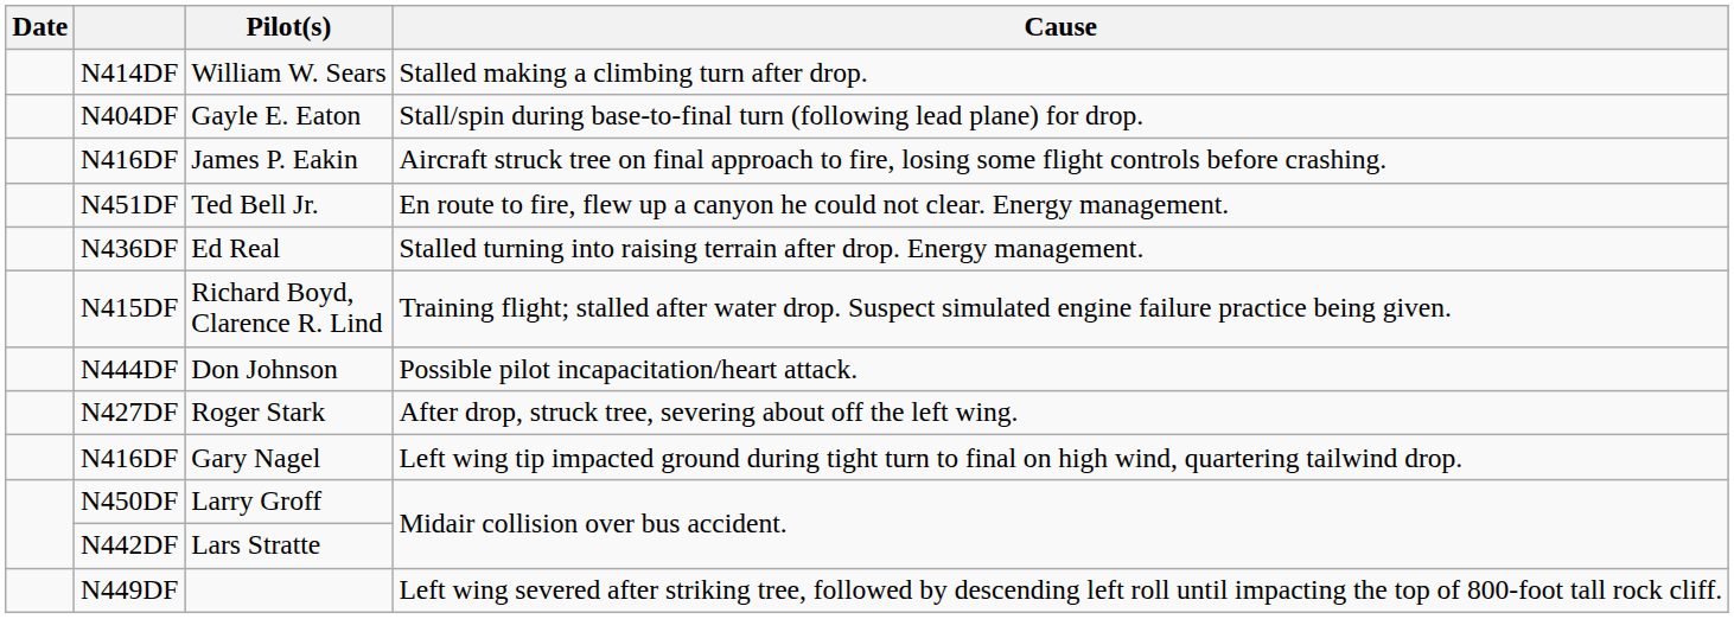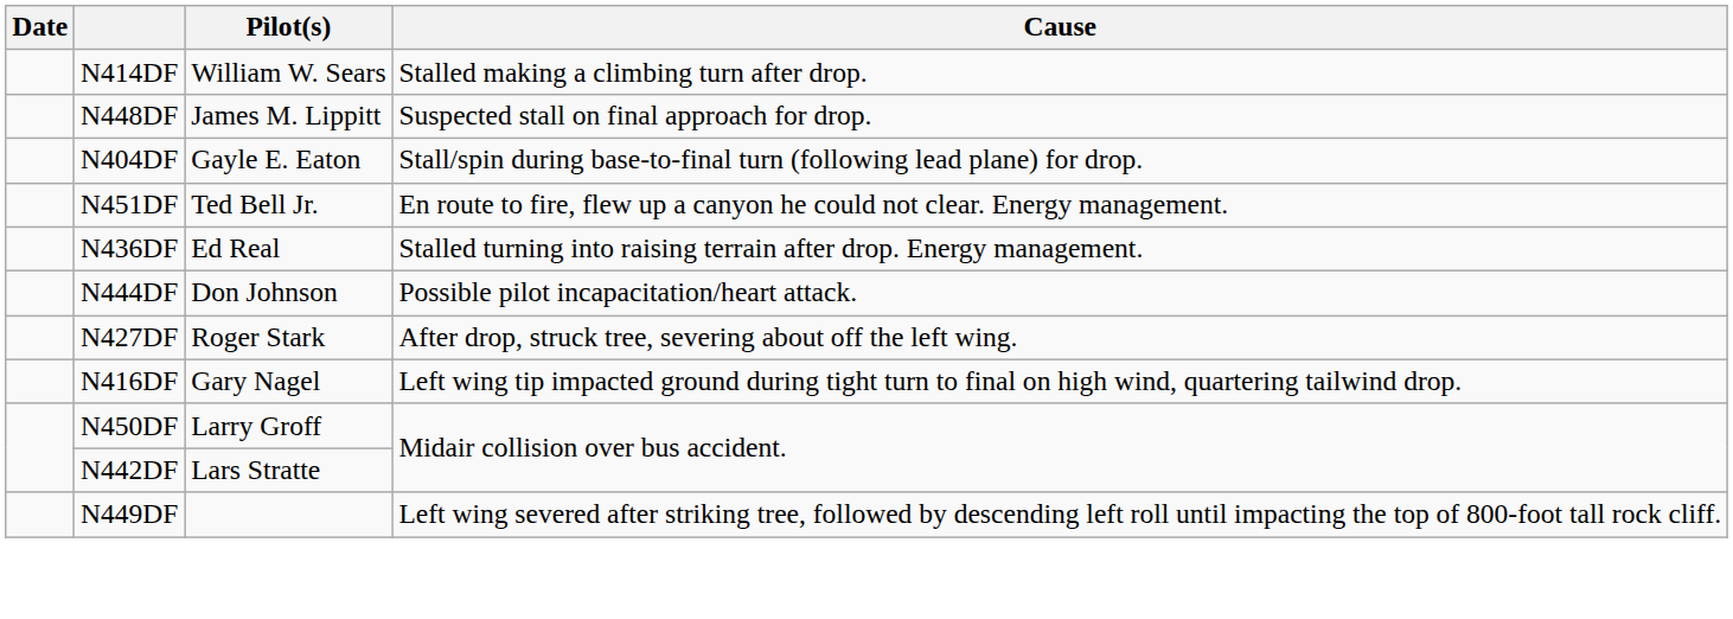 <table class="wikitable">
 <tr>
 <th>Date</th>
 <th></th>
 <th>Pilot(s)</th>
 <th>Cause</th>
 </tr>
 <tr>
 <td></td>
 <td>N414DF</td>
 <td>William W. Sears</td>
 <td>Stalled making a climbing turn after drop.</td>
 </tr>
 <tr>
 <td></td>
+<td>N448DF</td>
+<td>James M. Lippitt</td>
+<td>Suspected stall on final approach for drop.</td>
+</tr>
+<tr>
+<td></td>
 <td>N404DF</td>
 <td>Gayle E. Eaton</td>
 <td>Stall/spin during base-to-final turn (following lead plane) for drop.</td>
-</tr>
-<tr>
-<td></td>
-<td>N416DF</td>
-<td>James P. Eakin</td>
-<td>Aircraft struck tree on final approach to fire, losing some flight controls before crashing.</td>
 </tr>
 <tr>
 <td></td>
 <td>N451DF</td>
 <td>Ted Bell Jr.</td>
 <td>En route to fire, flew up a canyon he could not clear. Energy management.</td>
 </tr>
 <tr>
 <td></td>
 <td>N436DF</td>
 <td>Ed Real</td>
 <td>Stalled turning into raising terrain after drop. Energy management.</td>
-</tr>
-<tr>
-<td></td>
-<td>N415DF</td>
-<td>Richard Boyd,<br>Clarence R. Lind</td>
-<td>Training flight; stalled after water drop. Suspect simulated engine failure practice being given.</td>
 </tr>
 <tr>
 <td></td>
 <td>N444DF</td>
 <td>Don Johnson</td>
 <td>Possible pilot incapacitation/heart attack.</td>
 </tr>
 <tr>
 <td></td>
 <td>N427DF</td>
 <td>Roger Stark</td>
 <td>After drop, struck tree, severing about  off the left wing.</td>
 </tr>
 <tr>
 <td></td>
 <td>N416DF</td>
 <td>Gary Nagel</td>
 <td>Left wing tip impacted ground during tight turn to final on high wind, quartering tailwind drop.</td>
 </tr>
 <tr>
 <td rowspan="2"></td>
 <td>N450DF</td>
 <td>Larry Groff</td>
 <td rowspan="2">Midair collision over bus accident.</td>
 </tr>
 <tr>
 <td>N442DF</td>
 <td>Lars Stratte</td>
 </tr>
 <tr>
 <td></td>
 <td>N449DF</td>
 <td></td>
 <td>Left wing severed after striking tree, followed by descending left roll until impacting the top of 800-foot tall rock cliff.</td>
 </tr>
 </table>
